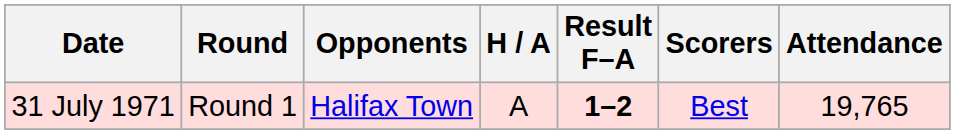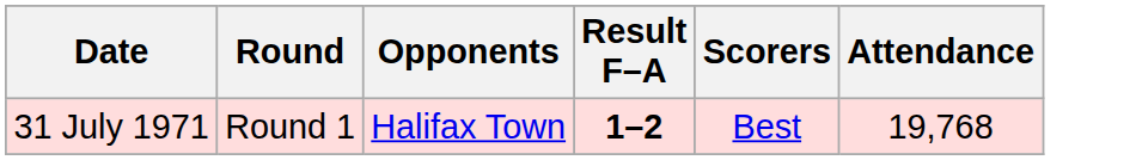 <table class="wikitable" style="text-align:center">
 <tr>
 <th>Date</th>
 <th>Round</th>
 <th>Opponents</th>
-<th>H / A</th>
 <th>Result<br>F–A</th>
 <th>Scorers</th>
 <th>Attendance</th>
 </tr>
 <tr bgcolor="#ffdddd">
 <td>31 July 1971</td>
 <td>Round 1</td>
 <td><a href='#'>Halifax Town</a></td>
-<td>A</td>
 <td><strong>1–2</strong></td>
 <td><a href='#'>Best</a></td>
-<td>19,765</td>
+<td>19,768</td>
 </tr>
 </table>
